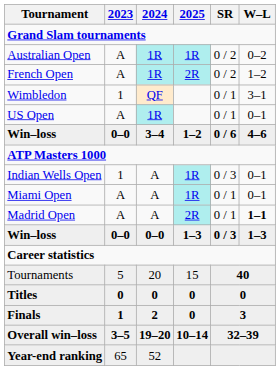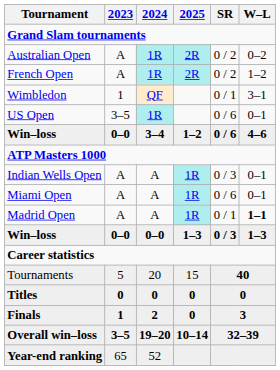 <table class=wikitable style=text-align:center>
 <tr>
 <th>Tournament</th>
 <th><a href='#'>2023</a></th>
 <th><a href='#'>2024</a></th>
 <th><a href='#'>2025</a></th>
 <th>SR</th>
 <th width=38>W–L</th>
 </tr>
 <tr>
 <td colspan="6" align="left"><strong><a href='#'>Grand Slam tournaments</a></strong></td>
 </tr>
 <tr>
 <td align=left><a href='#'>Australian Open</a></td>
 <td>A</td>
 <td bgcolor=afeeee><a href='#'>1R</a></td>
-<td bgcolor=afeeee><a href='#'>1R</a></td>
+<td bgcolor=afeeee><a href='#'>2R</a></td>
 <td>0 / 2</td>
 <td>0–2</td>
 </tr>
 <tr>
 <td align=left><a href='#'>French Open</a></td>
 <td>A</td>
 <td bgcolor=afeeee><a href='#'>1R</a></td>
 <td bgcolor=afeeee><a href='#'>2R</a></td>
 <td>0 / 2</td>
 <td>1–2</td>
 </tr>
 <tr>
 <td align=left><a href='#'>Wimbledon</a></td>
 <td>1</td>
 <td bgcolor=ffebcd><a href='#'>QF</a></td>
 <td></td>
 <td>0 / 1</td>
 <td>3–1</td>
 </tr>
 <tr>
 <td align=left><a href='#'>US Open</a></td>
-<td>A</td>
+<td>3–5</td>
 <td bgcolor=afeeee><a href='#'>1R</a></td>
 <td></td>
-<td>0 / 1</td>
+<td>0 / 6</td>
 <td>0–1</td>
 </tr>
 <tr style=font-weight:bold;background:#efefef>
 <td style=text-align:left>Win–loss</td>
 <td>0–0</td>
 <td>3–4</td>
 <td>1–2</td>
 <td>0 / 6</td>
 <td>4–6</td>
 </tr>
 <tr>
 <td colspan="6" align="left"><strong><a href='#'>ATP Masters 1000</a></strong></td>
 </tr>
 <tr>
 <td align=left><a href='#'>Indian Wells Open</a></td>
-<td>1</td>
+<td>A</td>
 <td>A</td>
 <td bgcolor=afeeee><a href='#'>1R</a></td>
 <td>0 / 3</td>
 <td>0–1</td>
 </tr>
 <tr>
 <td align=left><a href='#'>Miami Open</a></td>
 <td>A</td>
 <td>A</td>
 <td bgcolor=afeeee><a href='#'>1R</a></td>
-<td>0 / 1</td>
+<td>0 / 6</td>
 <td>0–1</td>
 </tr>
 <tr>
 <td align=left><a href='#'>Madrid Open</a></td>
 <td>A</td>
 <td>A</td>
-<td bgcolor=afeeee><a href='#'>2R</a></td>
+<td bgcolor=afeeee><a href='#'>1R</a></td>
 <td>0 / 1</td>
 <td><strong>1–1</strong></td>
 </tr>
 <tr style=font-weight:bold;background:#efefef>
 <td style=text-align:left>Win–loss</td>
 <td>0–0</td>
 <td>0–0</td>
 <td>1–3</td>
 <td>0 / 3</td>
 <td>1–3</td>
 </tr>
 <tr>
 <td colspan="6" align="left"><strong>Career statistics</strong></td>
 </tr>
 <tr bgcolor=efefef>
 <td align=left>Tournaments</td>
 <td>5</td>
 <td>20</td>
 <td>15</td>
 <td colspan="2"><strong>40</strong></td>
 </tr>
 <tr style=font-weight:bold;background:#efefef>
 <td style=text-align:left>Titles</td>
 <td>0</td>
 <td>0</td>
 <td>0</td>
 <td colspan="2">0</td>
 </tr>
 <tr style=font-weight:bold;background:#efefef>
 <td style=text-align:left>Finals</td>
 <td>1</td>
 <td>2</td>
 <td>0</td>
 <td colspan="2">3</td>
 </tr>
 <tr style=font-weight:bold;background:#efefef>
 <td style=text-align:left>Overall win–loss</td>
 <td>3–5</td>
 <td>19–20</td>
 <td>10–14</td>
 <td colspan="2">32–39</td>
 </tr>
 <tr bgcolor=efefef>
 <td align=left><strong>Year-end ranking</strong></td>
 <td>65</td>
 <td>52</td>
 <td></td>
 <td colspan="2"><strong></strong></td>
 </tr>
 </table>
